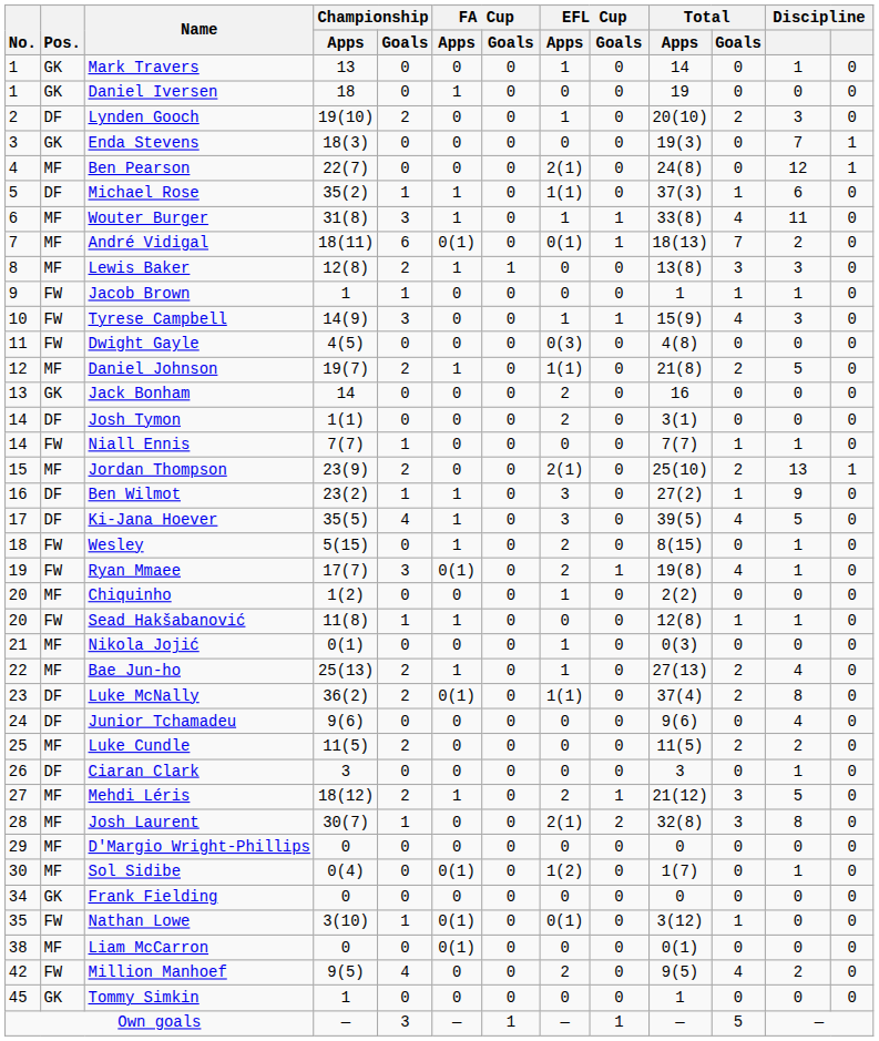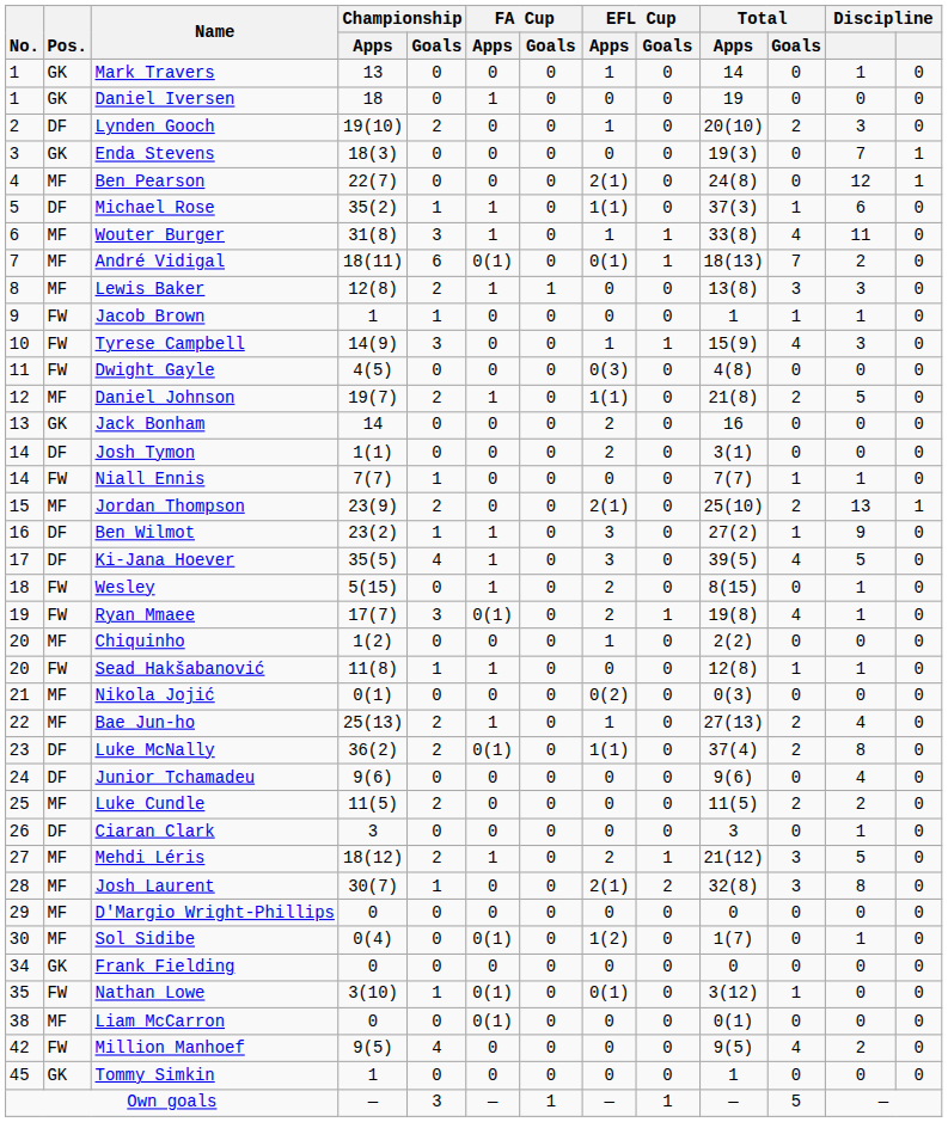 <table class="wikitable" style="text-align:center">
 <tr>
 <th rowspan="2" valign="bottom">No.</th>
 <th rowspan="2" valign="bottom">Pos.</th>
 <th rowspan="2">Name</th>
 <th colspan="2" width="85">Championship</th>
 <th colspan="2" width="85">FA Cup</th>
 <th colspan="2" width="85">EFL Cup</th>
 <th colspan="2" width="85">Total</th>
 <th colspan="2" width="85">Discipline</th>
 </tr>
 <tr>
 <th>Apps</th>
 <th>Goals</th>
 <th>Apps</th>
 <th>Goals</th>
 <th>Apps</th>
 <th>Goals</th>
 <th>Apps</th>
 <th>Goals</th>
 <th></th>
 <th></th>
 </tr>
 <tr>
 <td align="left">1</td>
 <td align="left">GK</td>
 <td align="left"> <a href='#'>Mark Travers</a></td>
 <td>13</td>
 <td>0</td>
 <td>0</td>
 <td>0</td>
 <td>1</td>
 <td>0</td>
 <td>14</td>
 <td>0</td>
 <td>1</td>
 <td>0</td>
 </tr>
 <tr>
 <td align="left">1</td>
 <td align="left">GK</td>
 <td align="left"> <a href='#'>Daniel Iversen</a></td>
 <td>18</td>
 <td>0</td>
 <td>1</td>
 <td>0</td>
 <td>0</td>
 <td>0</td>
 <td>19</td>
 <td>0</td>
 <td>0</td>
 <td>0</td>
 </tr>
 <tr>
 <td align="left">2</td>
 <td align="left">DF</td>
 <td align="left"> <a href='#'>Lynden Gooch</a></td>
 <td>19(10)</td>
 <td>2</td>
 <td>0</td>
 <td>0</td>
 <td>1</td>
 <td>0</td>
 <td>20(10)</td>
 <td>2</td>
 <td>3</td>
 <td>0</td>
 </tr>
 <tr>
 <td align="left">3</td>
 <td align="left">GK</td>
 <td align="left"> <a href='#'>Enda Stevens</a></td>
 <td>18(3)</td>
 <td>0</td>
 <td>0</td>
 <td>0</td>
 <td>0</td>
 <td>0</td>
 <td>19(3)</td>
 <td>0</td>
 <td>7</td>
 <td>1</td>
 </tr>
 <tr>
 <td align="left">4</td>
 <td align="left">MF</td>
 <td align="left"> <a href='#'>Ben Pearson</a></td>
 <td>22(7)</td>
 <td>0</td>
 <td>0</td>
 <td>0</td>
 <td>2(1)</td>
 <td>0</td>
 <td>24(8)</td>
 <td>0</td>
 <td>12</td>
 <td>1</td>
 </tr>
 <tr>
 <td align="left">5</td>
 <td align="left">DF</td>
 <td align="left"> <a href='#'>Michael Rose</a></td>
 <td>35(2)</td>
 <td>1</td>
 <td>1</td>
 <td>0</td>
 <td>1(1)</td>
 <td>0</td>
 <td>37(3)</td>
 <td>1</td>
 <td>6</td>
 <td>0</td>
 </tr>
 <tr>
 <td align="left">6</td>
 <td align="left">MF</td>
 <td align="left"> <a href='#'>Wouter Burger</a></td>
 <td>31(8)</td>
 <td>3</td>
 <td>1</td>
 <td>0</td>
 <td>1</td>
 <td>1</td>
 <td>33(8)</td>
 <td>4</td>
 <td>11</td>
 <td>0</td>
 </tr>
 <tr>
 <td align="left">7</td>
 <td align="left">MF</td>
 <td align="left"> <a href='#'>André Vidigal</a></td>
 <td>18(11)</td>
 <td>6</td>
 <td>0(1)</td>
 <td>0</td>
 <td>0(1)</td>
 <td>1</td>
 <td>18(13)</td>
 <td>7</td>
 <td>2</td>
 <td>0</td>
 </tr>
 <tr>
 <td align="left">8</td>
 <td align="left">MF</td>
 <td align="left"> <a href='#'>Lewis Baker</a></td>
 <td>12(8)</td>
 <td>2</td>
 <td>1</td>
 <td>1</td>
 <td>0</td>
 <td>0</td>
 <td>13(8)</td>
 <td>3</td>
 <td>3</td>
 <td>0</td>
 </tr>
 <tr>
 <td align="left">9</td>
 <td align="left">FW</td>
 <td align="left"> <a href='#'>Jacob Brown</a></td>
 <td>1</td>
 <td>1</td>
 <td>0</td>
 <td>0</td>
 <td>0</td>
 <td>0</td>
 <td>1</td>
 <td>1</td>
 <td>1</td>
 <td>0</td>
 </tr>
 <tr>
 <td align="left">10</td>
 <td align="left">FW</td>
 <td align="left"> <a href='#'>Tyrese Campbell</a></td>
 <td>14(9)</td>
 <td>3</td>
 <td>0</td>
 <td>0</td>
 <td>1</td>
 <td>1</td>
 <td>15(9)</td>
 <td>4</td>
 <td>3</td>
 <td>0</td>
 </tr>
 <tr>
 <td align="left">11</td>
 <td align="left">FW</td>
 <td align="left"> <a href='#'>Dwight Gayle</a></td>
 <td>4(5)</td>
 <td>0</td>
 <td>0</td>
 <td>0</td>
 <td>0(3)</td>
 <td>0</td>
 <td>4(8)</td>
 <td>0</td>
 <td>0</td>
 <td>0</td>
 </tr>
 <tr>
 <td align="left">12</td>
 <td align="left">MF</td>
 <td align="left"> <a href='#'>Daniel Johnson</a></td>
 <td>19(7)</td>
 <td>2</td>
 <td>1</td>
 <td>0</td>
 <td>1(1)</td>
 <td>0</td>
 <td>21(8)</td>
 <td>2</td>
 <td>5</td>
 <td>0</td>
 </tr>
 <tr>
 <td align="left">13</td>
 <td align="left">GK</td>
 <td align="left"> <a href='#'>Jack Bonham</a></td>
 <td>14</td>
 <td>0</td>
 <td>0</td>
 <td>0</td>
 <td>2</td>
 <td>0</td>
 <td>16</td>
 <td>0</td>
 <td>0</td>
 <td>0</td>
 </tr>
 <tr>
 <td align="left">14</td>
 <td align="left">DF</td>
 <td align="left"> <a href='#'>Josh Tymon</a></td>
 <td>1(1)</td>
 <td>0</td>
 <td>0</td>
 <td>0</td>
 <td>2</td>
 <td>0</td>
 <td>3(1)</td>
 <td>0</td>
 <td>0</td>
 <td>0</td>
 </tr>
 <tr>
 <td align="left">14</td>
 <td align="left">FW</td>
 <td align="left"> <a href='#'>Niall Ennis</a></td>
 <td>7(7)</td>
 <td>1</td>
 <td>0</td>
 <td>0</td>
 <td>0</td>
 <td>0</td>
 <td>7(7)</td>
 <td>1</td>
 <td>1</td>
 <td>0</td>
 </tr>
 <tr>
 <td align="left">15</td>
 <td align="left">MF</td>
 <td align="left"> <a href='#'>Jordan Thompson</a></td>
 <td>23(9)</td>
 <td>2</td>
 <td>0</td>
 <td>0</td>
 <td>2(1)</td>
 <td>0</td>
 <td>25(10)</td>
 <td>2</td>
 <td>13</td>
 <td>1</td>
 </tr>
 <tr>
 <td align="left">16</td>
 <td align="left">DF</td>
 <td align="left"> <a href='#'>Ben Wilmot</a></td>
 <td>23(2)</td>
 <td>1</td>
 <td>1</td>
 <td>0</td>
 <td>3</td>
 <td>0</td>
 <td>27(2)</td>
 <td>1</td>
 <td>9</td>
 <td>0</td>
 </tr>
 <tr>
 <td align="left">17</td>
 <td align="left">DF</td>
 <td align="left"> <a href='#'>Ki-Jana Hoever</a></td>
 <td>35(5)</td>
 <td>4</td>
 <td>1</td>
 <td>0</td>
 <td>3</td>
 <td>0</td>
 <td>39(5)</td>
 <td>4</td>
 <td>5</td>
 <td>0</td>
 </tr>
 <tr>
 <td align="left">18</td>
 <td align="left">FW</td>
 <td align="left"> <a href='#'>Wesley</a></td>
 <td>5(15)</td>
 <td>0</td>
 <td>1</td>
 <td>0</td>
 <td>2</td>
 <td>0</td>
 <td>8(15)</td>
 <td>0</td>
 <td>1</td>
 <td>0</td>
 </tr>
 <tr>
 <td align="left">19</td>
 <td align="left">FW</td>
 <td align="left"> <a href='#'>Ryan Mmaee</a></td>
 <td>17(7)</td>
 <td>3</td>
 <td>0(1)</td>
 <td>0</td>
 <td>2</td>
 <td>1</td>
 <td>19(8)</td>
 <td>4</td>
 <td>1</td>
 <td>0</td>
 </tr>
 <tr>
 <td align="left">20</td>
 <td align="left">MF</td>
 <td align="left"> <a href='#'>Chiquinho</a></td>
 <td>1(2)</td>
 <td>0</td>
 <td>0</td>
 <td>0</td>
 <td>1</td>
 <td>0</td>
 <td>2(2)</td>
 <td>0</td>
 <td>0</td>
 <td>0</td>
 </tr>
 <tr>
 <td align="left">20</td>
 <td align="left">FW</td>
 <td align="left"> <a href='#'>Sead Hakšabanović</a></td>
 <td>11(8)</td>
 <td>1</td>
 <td>1</td>
 <td>0</td>
 <td>0</td>
 <td>0</td>
 <td>12(8)</td>
 <td>1</td>
 <td>1</td>
 <td>0</td>
 </tr>
 <tr>
 <td align="left">21</td>
 <td align="left">MF</td>
 <td align="left"> <a href='#'>Nikola Jojić</a></td>
 <td>0(1)</td>
 <td>0</td>
 <td>0</td>
 <td>0</td>
-<td>1</td>
+<td>0(2)</td>
 <td>0</td>
 <td>0(3)</td>
 <td>0</td>
 <td>0</td>
 <td>0</td>
 </tr>
 <tr>
 <td align="left">22</td>
 <td align="left">MF</td>
 <td align="left"> <a href='#'>Bae Jun-ho</a></td>
 <td>25(13)</td>
 <td>2</td>
 <td>1</td>
 <td>0</td>
 <td>1</td>
 <td>0</td>
 <td>27(13)</td>
 <td>2</td>
 <td>4</td>
 <td>0</td>
 </tr>
 <tr>
 <td align="left">23</td>
 <td align="left">DF</td>
 <td align="left"> <a href='#'>Luke McNally</a></td>
 <td>36(2)</td>
 <td>2</td>
 <td>0(1)</td>
 <td>0</td>
 <td>1(1)</td>
 <td>0</td>
 <td>37(4)</td>
 <td>2</td>
 <td>8</td>
 <td>0</td>
 </tr>
 <tr>
 <td align="left">24</td>
 <td align="left">DF</td>
 <td align="left"> <a href='#'>Junior Tchamadeu</a></td>
 <td>9(6)</td>
 <td>0</td>
 <td>0</td>
 <td>0</td>
 <td>0</td>
 <td>0</td>
 <td>9(6)</td>
 <td>0</td>
 <td>4</td>
 <td>0</td>
 </tr>
 <tr>
 <td align="left">25</td>
 <td align="left">MF</td>
 <td align="left"> <a href='#'>Luke Cundle</a></td>
 <td>11(5)</td>
 <td>2</td>
 <td>0</td>
 <td>0</td>
 <td>0</td>
 <td>0</td>
 <td>11(5)</td>
 <td>2</td>
 <td>2</td>
 <td>0</td>
 </tr>
 <tr>
 <td align="left">26</td>
 <td align="left">DF</td>
 <td align="left"> <a href='#'>Ciaran Clark</a></td>
 <td>3</td>
 <td>0</td>
 <td>0</td>
 <td>0</td>
 <td>0</td>
 <td>0</td>
 <td>3</td>
 <td>0</td>
 <td>1</td>
 <td>0</td>
 </tr>
 <tr>
 <td align="left">27</td>
 <td align="left">MF</td>
 <td align="left"> <a href='#'>Mehdi Léris</a></td>
 <td>18(12)</td>
 <td>2</td>
 <td>1</td>
 <td>0</td>
 <td>2</td>
 <td>1</td>
 <td>21(12)</td>
 <td>3</td>
 <td>5</td>
 <td>0</td>
 </tr>
 <tr>
 <td align="left">28</td>
 <td align="left">MF</td>
 <td align="left"> <a href='#'>Josh Laurent</a></td>
 <td>30(7)</td>
 <td>1</td>
 <td>0</td>
 <td>0</td>
 <td>2(1)</td>
 <td>2</td>
 <td>32(8)</td>
 <td>3</td>
 <td>8</td>
 <td>0</td>
 </tr>
 <tr>
 <td align="left">29</td>
 <td align="left">MF</td>
 <td align="left"> <a href='#'>D'Margio Wright-Phillips</a></td>
 <td>0</td>
 <td>0</td>
 <td>0</td>
 <td>0</td>
 <td>0</td>
 <td>0</td>
 <td>0</td>
 <td>0</td>
 <td>0</td>
 <td>0</td>
 </tr>
 <tr>
 <td align="left">30</td>
 <td align="left">MF</td>
 <td align="left"> <a href='#'>Sol Sidibe</a></td>
 <td>0(4)</td>
 <td>0</td>
 <td>0(1)</td>
 <td>0</td>
 <td>1(2)</td>
 <td>0</td>
 <td>1(7)</td>
 <td>0</td>
 <td>1</td>
 <td>0</td>
 </tr>
 <tr>
 <td align="left">34</td>
 <td align="left">GK</td>
 <td align="left"> <a href='#'>Frank Fielding</a></td>
 <td>0</td>
 <td>0</td>
 <td>0</td>
 <td>0</td>
 <td>0</td>
 <td>0</td>
 <td>0</td>
 <td>0</td>
 <td>0</td>
 <td>0</td>
 </tr>
 <tr>
 <td align="left">35</td>
 <td align="left">FW</td>
 <td align="left"> <a href='#'>Nathan Lowe</a></td>
 <td>3(10)</td>
 <td>1</td>
 <td>0(1)</td>
 <td>0</td>
 <td>0(1)</td>
 <td>0</td>
 <td>3(12)</td>
 <td>1</td>
 <td>0</td>
 <td>0</td>
 </tr>
 <tr>
 <td align="left">38</td>
 <td align="left">MF</td>
 <td align="left"> <a href='#'>Liam McCarron</a></td>
 <td>0</td>
 <td>0</td>
 <td>0(1)</td>
 <td>0</td>
 <td>0</td>
 <td>0</td>
 <td>0(1)</td>
 <td>0</td>
 <td>0</td>
 <td>0</td>
 </tr>
 <tr>
 <td align="left">42</td>
 <td align="left">FW</td>
 <td align="left"> <a href='#'>Million Manhoef</a></td>
 <td>9(5)</td>
 <td>4</td>
 <td>0</td>
 <td>0</td>
-<td>2</td>
+<td>0</td>
 <td>0</td>
 <td>9(5)</td>
 <td>4</td>
 <td>2</td>
 <td>0</td>
 </tr>
 <tr>
 <td align="left">45</td>
 <td align="left">GK</td>
 <td align="left"> <a href='#'>Tommy Simkin</a></td>
 <td>1</td>
 <td>0</td>
 <td>0</td>
 <td>0</td>
 <td>0</td>
 <td>0</td>
 <td>1</td>
 <td>0</td>
 <td>0</td>
 <td>0</td>
 </tr>
 <tr>
 <td colspan=3><a href='#'>Own goals</a></td>
 <td>—</td>
 <td>3</td>
 <td>—</td>
 <td>1</td>
 <td>—</td>
 <td>1</td>
 <td>—</td>
 <td>5</td>
 <td colspan=2>—</td>
 </tr>
 </table>
